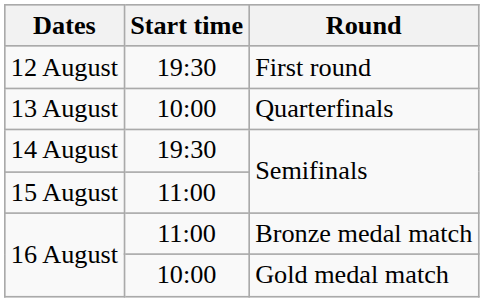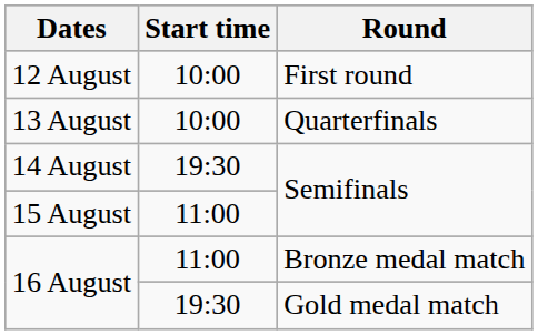 <table class="wikitable">
 <tr>
 <th>Dates</th>
 <th>Start time</th>
 <th>Round</th>
 </tr>
 <tr>
 <td>12 August</td>
-<td align=center>19:30</td>
+<td align=center>10:00</td>
 <td>First round</td>
 </tr>
 <tr>
 <td>13 August</td>
 <td align=center>10:00</td>
 <td>Quarterfinals</td>
 </tr>
 <tr>
 <td>14 August</td>
 <td align=center>19:30</td>
 <td rowspan=2>Semifinals</td>
 </tr>
 <tr>
 <td>15 August</td>
 <td align=center>11:00</td>
 </tr>
 <tr>
 <td rowspan=2>16 August</td>
 <td align=center>11:00</td>
 <td>Bronze medal match</td>
 </tr>
 <tr>
-<td align=center>10:00</td>
+<td align=center>19:30</td>
 <td>Gold medal match</td>
 </tr>
 </table>
